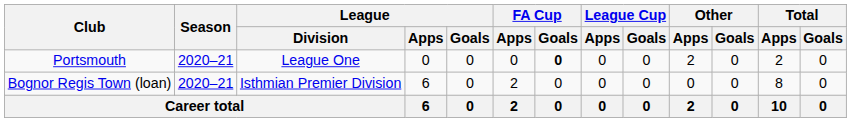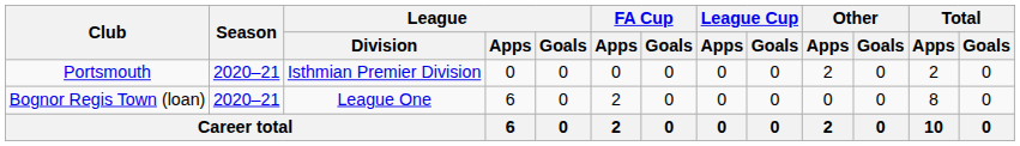 <table class="wikitable" style="text-align: center;">
 <tr>
 <th rowspan="2">Club</th>
 <th rowspan="2">Season</th>
 <th colspan="3">League</th>
 <th colspan="2"><a href='#'>FA Cup</a></th>
 <th colspan="2"><a href='#'>League Cup</a></th>
 <th colspan="2">Other</th>
 <th colspan="2">Total</th>
 </tr>
 <tr>
 <th>Division</th>
 <th>Apps</th>
 <th>Goals</th>
 <th>Apps</th>
 <th>Goals</th>
 <th>Apps</th>
 <th>Goals</th>
 <th>Apps</th>
 <th>Goals</th>
 <th>Apps</th>
 <th>Goals</th>
 </tr>
 <tr>
 <td rowspan="1" valign="center"><a href='#'>Portsmouth</a></td>
 <td><a href='#'>2020–21</a></td>
-<td rowspan="1"><a href='#'>League One</a></td>
+<td><a href='#'>Isthmian Premier Division</a></td>
 <td>0</td>
 <td>0</td>
 <td>0</td>
-<td><strong>0</strong></td>
+<td>0</td>
 <td>0</td>
 <td>0</td>
 <td>2</td>
 <td>0</td>
 <td>2</td>
 <td>0</td>
 </tr>
 <tr>
 <td valign="center"><a href='#'>Bognor Regis Town</a> (loan)</td>
 <td><a href='#'>2020–21</a></td>
-<td><a href='#'>Isthmian Premier Division</a></td>
+<td rowspan="1"><a href='#'>League One</a></td>
 <td>6</td>
 <td>0</td>
 <td>2</td>
 <td>0</td>
 <td>0</td>
 <td>0</td>
 <td>0</td>
 <td>0</td>
 <td>8</td>
 <td>0</td>
 </tr>
 <tr>
 <th colspan="3">Career total</th>
 <th>6</th>
 <th>0</th>
 <th>2</th>
 <th>0</th>
 <th>0</th>
 <th>0</th>
 <th>2</th>
 <th>0</th>
 <th>10</th>
 <th>0</th>
 </tr>
 </table>
